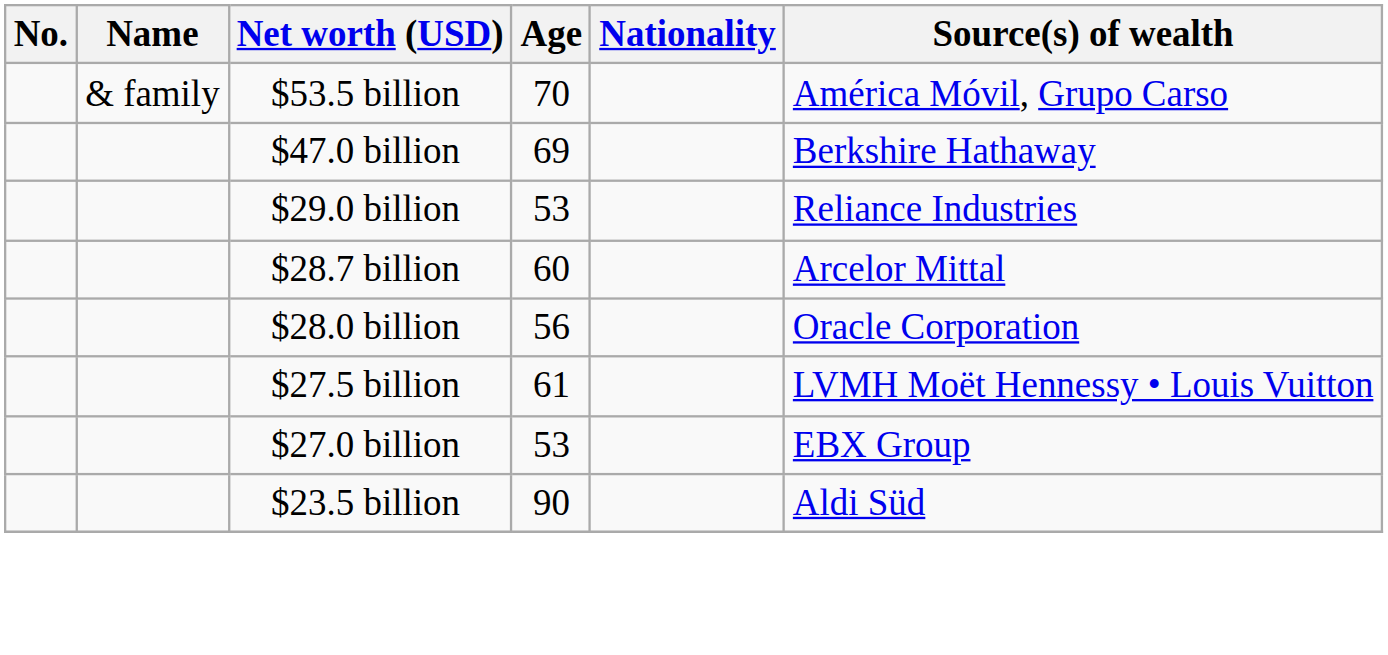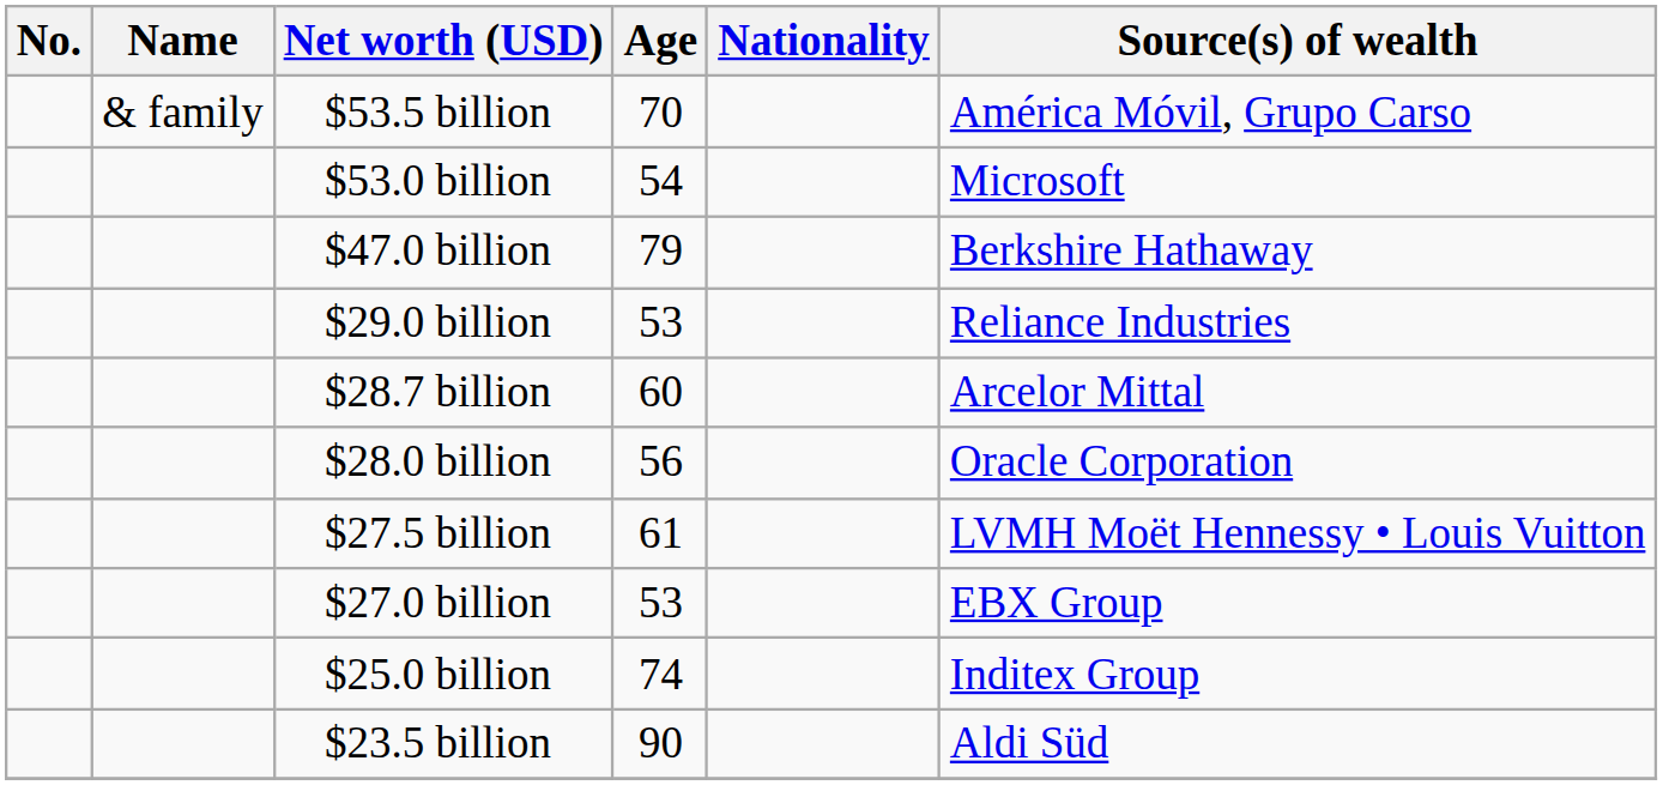 <table class="wikitable sortable">
 <tr>
 <th>No.</th>
 <th>Name</th>
 <th><a href='#'>Net worth</a> (<a href='#'>USD</a>)</th>
 <th>Age</th>
 <th><a href='#'>Nationality</a></th>
 <th>Source(s) of wealth</th>
 </tr>
 <tr>
 <td style="text-align:center;"> </td>
 <td> & family</td>
 <td style="text-align:center;">$53.5 billion </td>
 <td style="text-align:center;">70</td>
 <td></td>
 <td><a href='#'>América Móvil</a>, <a href='#'>Grupo Carso</a></td>
 </tr>
 <tr>
 <td style="text-align:center;"> </td>
 <td></td>
+<td style="text-align:center;">$53.0 billion </td>
+<td style="text-align:center;">54</td>
+<td></td>
+<td><a href='#'>Microsoft</a></td>
+</tr>
+<tr>
+<td style="text-align:center;"> </td>
+<td></td>
 <td style="text-align:center;">$47.0 billion </td>
-<td style="text-align:center;">69</td>
+<td style="text-align:center;">79</td>
 <td></td>
 <td><a href='#'>Berkshire Hathaway</a></td>
 </tr>
 <tr>
 <td style="text-align:center;"> </td>
 <td></td>
 <td style="text-align:center;">$29.0 billion </td>
 <td style="text-align:center;">53</td>
 <td></td>
 <td><a href='#'>Reliance Industries</a></td>
 </tr>
 <tr>
 <td style="text-align:center;"> </td>
 <td></td>
 <td style="text-align:center;">$28.7 billion </td>
 <td style="text-align:center;">60</td>
 <td></td>
 <td><a href='#'>Arcelor Mittal</a></td>
 </tr>
 <tr>
 <td style="text-align:center;"> </td>
 <td></td>
 <td style="text-align:center;">$28.0 billion </td>
 <td style="text-align:center;">56</td>
 <td></td>
 <td><a href='#'>Oracle Corporation</a></td>
 </tr>
 <tr>
 <td style="text-align:center;"> </td>
 <td></td>
 <td style="text-align:center;">$27.5 billion </td>
 <td style="text-align:center;">61</td>
 <td></td>
 <td><a href='#'>LVMH Moët Hennessy • Louis Vuitton</a></td>
 </tr>
 <tr>
 <td style="text-align:center;"> </td>
 <td></td>
 <td style="text-align:center;">$27.0 billion </td>
 <td style="text-align:center;">53</td>
 <td></td>
 <td><a href='#'>EBX Group</a></td>
 </tr>
 <tr>
 <td style="text-align:center;"> </td>
 <td></td>
+<td style="text-align:center;">$25.0 billion </td>
+<td style="text-align:center;">74</td>
+<td></td>
+<td><a href='#'>Inditex Group</a></td>
+</tr>
+<tr>
+<td style="text-align:center;"> </td>
+<td></td>
 <td style="text-align:center;">$23.5 billion </td>
 <td style="text-align:center;">90</td>
 <td></td>
 <td><a href='#'>Aldi Süd</a></td>
 </tr>
 <tr>
 </tr>
 </table>
